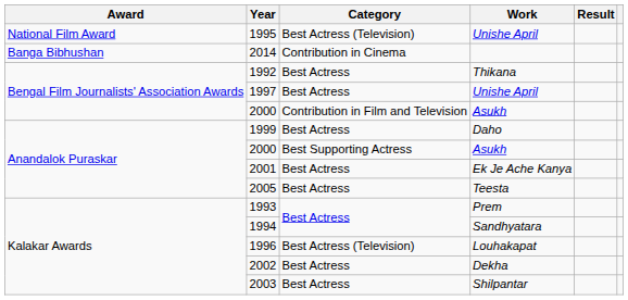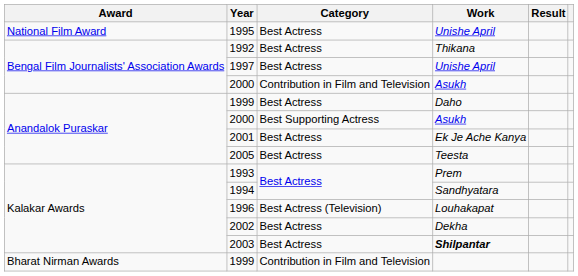 <table class="wikitable">
 <tr>
 <th>Award</th>
 <th>Year</th>
 <th>Category</th>
 <th>Work</th>
 <th>Result</th>
 <th></th>
 </tr>
 <tr>
 <td><a href='#'>National Film Award</a></td>
 <td>1995</td>
-<td>Best Actress (Television)</td>
+<td>Best Actress</td>
 <td><em><a href='#'>Unishe April</a></em></td>
-<td></td>
-<td></td>
-</tr>
-<tr>
-<td><a href='#'>Banga Bibhushan</a></td>
-<td>2014</td>
-<td>Contribution in Cinema</td>
-<td></td>
 <td></td>
 <td></td>
 </tr>
 <tr>
 <td rowspan="3"><a href='#'>Bengal Film Journalists' Association Awards</a></td>
 <td>1992</td>
 <td>Best Actress</td>
 <td><em>Thikana</em></td>
 <td></td>
 <td></td>
 </tr>
 <tr>
 <td>1997</td>
 <td>Best Actress</td>
 <td><em><a href='#'>Unishe April</a></em></td>
 <td></td>
 <td></td>
 </tr>
 <tr>
 <td>2000</td>
 <td>Contribution in Film and Television</td>
 <td><em><a href='#'>Asukh</a></em></td>
 <td></td>
 <td></td>
 </tr>
 <tr>
 <td rowspan="4"><a href='#'>Anandalok Puraskar</a></td>
 <td>1999</td>
 <td>Best Actress</td>
 <td><em>Daho</em></td>
 <td></td>
 <td></td>
 </tr>
 <tr>
 <td>2000</td>
 <td>Best Supporting Actress</td>
 <td><em><a href='#'>Asukh</a></em></td>
 <td></td>
 <td></td>
 </tr>
 <tr>
 <td>2001</td>
 <td>Best Actress</td>
 <td><em>Ek Je Ache Kanya</em></td>
 <td></td>
 <td></td>
 </tr>
 <tr>
 <td>2005</td>
 <td>Best Actress</td>
 <td><em>Teesta</em></td>
 <td></td>
 <td></td>
 </tr>
 <tr>
 <td rowspan="5">Kalakar Awards</td>
 <td>1993</td>
 <td rowspan="2"><a href='#'>Best Actress</a></td>
 <td><em>Prem</em></td>
 <td></td>
 <td></td>
 </tr>
 <tr>
 <td>1994</td>
 <td><em>Sandhyatara</em></td>
 <td></td>
 <td></td>
 </tr>
 <tr>
 <td>1996</td>
 <td>Best Actress (Television)</td>
 <td><em>Louhakapat</em></td>
 <td></td>
 <td></td>
 </tr>
 <tr>
 <td>2002</td>
 <td>Best Actress</td>
 <td><em>Dekha</em></td>
 <td></td>
 <td></td>
 </tr>
 <tr>
 <td>2003</td>
 <td>Best Actress</td>
-<td><em>Shilpantar</em></td>
+<td><strong><em>Shilpantar</em></strong></td>
+<td></td>
+<td></td>
+</tr>
+<tr>
+<td rowspan="1">Bharat Nirman Awards</td>
+<td>1999</td>
+<td>Contribution in Film and Television</td>
+<td></td>
 <td></td>
 <td></td>
 </tr>
 </table>
